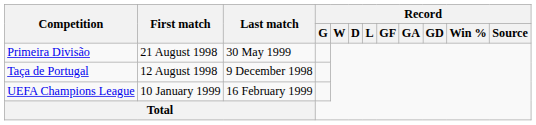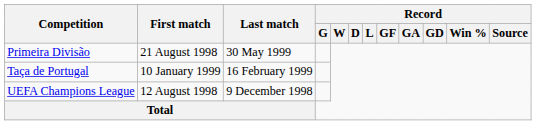 <table class="wikitable" style="text-align: center">
 <tr>
 <th rowspan="2">Competition</th>
 <th rowspan="2">First match</th>
 <th rowspan="2">Last match</th>
 <th colspan="9">Record</th>
 </tr>
 <tr>
 <th>G</th>
 <th>W</th>
 <th>D</th>
 <th>L</th>
 <th>GF</th>
 <th>GA</th>
 <th>GD</th>
 <th>Win %</th>
 <th>Source</th>
 </tr>
 <tr>
 <td align=left><a href='#'>Primeira Divisão</a></td>
 <td align=left>21 August 1998</td>
 <td align=left>30 May 1999<br></td>
 <td align=left></td>
 </tr>
 <tr>
 <td align=left><a href='#'>Taça de Portugal</a></td>
-<td align=left>12 August 1998</td>
-<td align=left>9 December 1998<br></td>
+<td align=left>10 January 1999</td>
+<td align=left>16 February 1999<br></td>
 <td align=left></td>
 </tr>
 <tr>
 <td align=left><a href='#'>UEFA Champions League</a></td>
-<td align=left>10 January 1999</td>
-<td align=left>16 February 1999<br></td>
+<td align=left>12 August 1998</td>
+<td align=left>9 December 1998<br></td>
 <td align=left></td>
 </tr>
 <tr>
 <th colspan="3">Total<br></th>
 </tr>
 </table>
